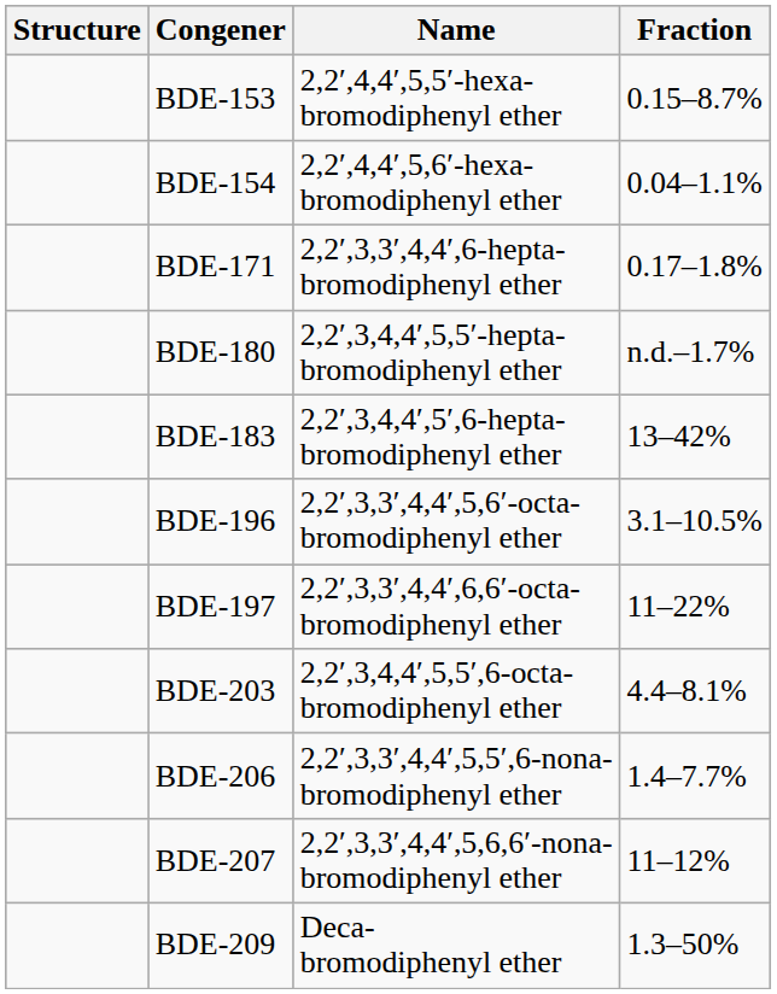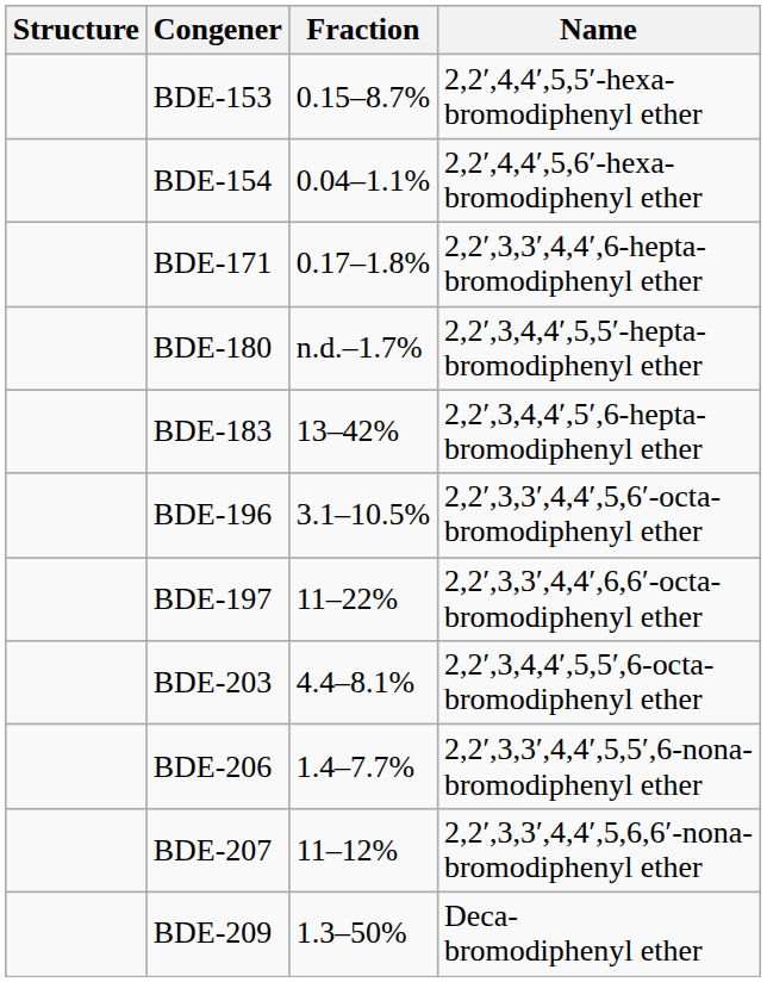 <table class="wikitable">
 <tr>
 <th>Structure</th>
 <th>Congener</th>
+<th>Fraction</th>
 <th>Name</th>
-<th>Fraction</th>
 </tr>
 <tr>
 <td></td>
 <td>BDE-153</td>
+<td>0.15–8.7%</td>
 <td>2,2′,4,4′,5,5′-hexa-<br>bromodiphenyl ether</td>
-<td>0.15–8.7%</td>
 </tr>
 <tr>
 <td></td>
 <td>BDE-154</td>
+<td>0.04–1.1%</td>
 <td>2,2′,4,4′,5,6′-hexa-<br>bromodiphenyl ether</td>
-<td>0.04–1.1%</td>
 </tr>
 <tr>
 <td></td>
 <td>BDE-171</td>
+<td>0.17–1.8%</td>
 <td>2,2′,3,3′,4,4′,6-hepta-<br>bromodiphenyl ether</td>
-<td>0.17–1.8%</td>
 </tr>
 <tr>
 <td></td>
 <td>BDE-180</td>
+<td>n.d.–1.7%</td>
 <td>2,2′,3,4,4′,5,5′-hepta-<br>bromodiphenyl ether</td>
-<td>n.d.–1.7%</td>
 </tr>
 <tr>
 <td></td>
 <td>BDE-183</td>
+<td>13–42%</td>
 <td>2,2′,3,4,4′,5′,6-hepta-<br>bromodiphenyl ether</td>
-<td>13–42%</td>
 </tr>
 <tr>
 <td></td>
 <td>BDE-196</td>
+<td>3.1–10.5%</td>
 <td>2,2′,3,3′,4,4′,5,6′-octa-<br>bromodiphenyl ether</td>
-<td>3.1–10.5%</td>
 </tr>
 <tr>
 <td></td>
 <td>BDE-197</td>
+<td>11–22%</td>
 <td>2,2′,3,3′,4,4′,6,6′-octa-<br>bromodiphenyl ether</td>
-<td>11–22%</td>
 </tr>
 <tr>
 <td></td>
 <td>BDE-203</td>
+<td>4.4–8.1%</td>
 <td>2,2′,3,4,4′,5,5′,6-octa-<br>bromodiphenyl ether</td>
-<td>4.4–8.1%</td>
 </tr>
 <tr>
 <td></td>
 <td>BDE-206</td>
+<td>1.4–7.7%</td>
 <td>2,2′,3,3′,4,4′,5,5′,6-nona-<br>bromodiphenyl ether</td>
-<td>1.4–7.7%</td>
 </tr>
 <tr>
 <td></td>
 <td>BDE-207</td>
+<td>11–12%</td>
 <td>2,2′,3,3′,4,4′,5,6,6′-nona-<br>bromodiphenyl ether</td>
-<td>11–12%</td>
 </tr>
 <tr>
 <td></td>
 <td>BDE-209</td>
+<td>1.3–50%</td>
 <td>Deca-<br>bromodiphenyl ether</td>
-<td>1.3–50%</td>
 </tr>
 </table>
